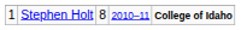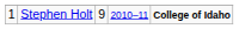 <table class="wikitable">
 <tr>
 </tr>
 <tr>
 <td>1</td>
 <td><a href='#'>Stephen Holt</a></td>
-<td>8</td>
+<td>9</td>
 <td style="font-size:80%;"><a href='#'>2010–11</a></td>
 <td style="font-size:80%;"><strong>College of Idaho</strong></td>
 </tr>
 </table>
